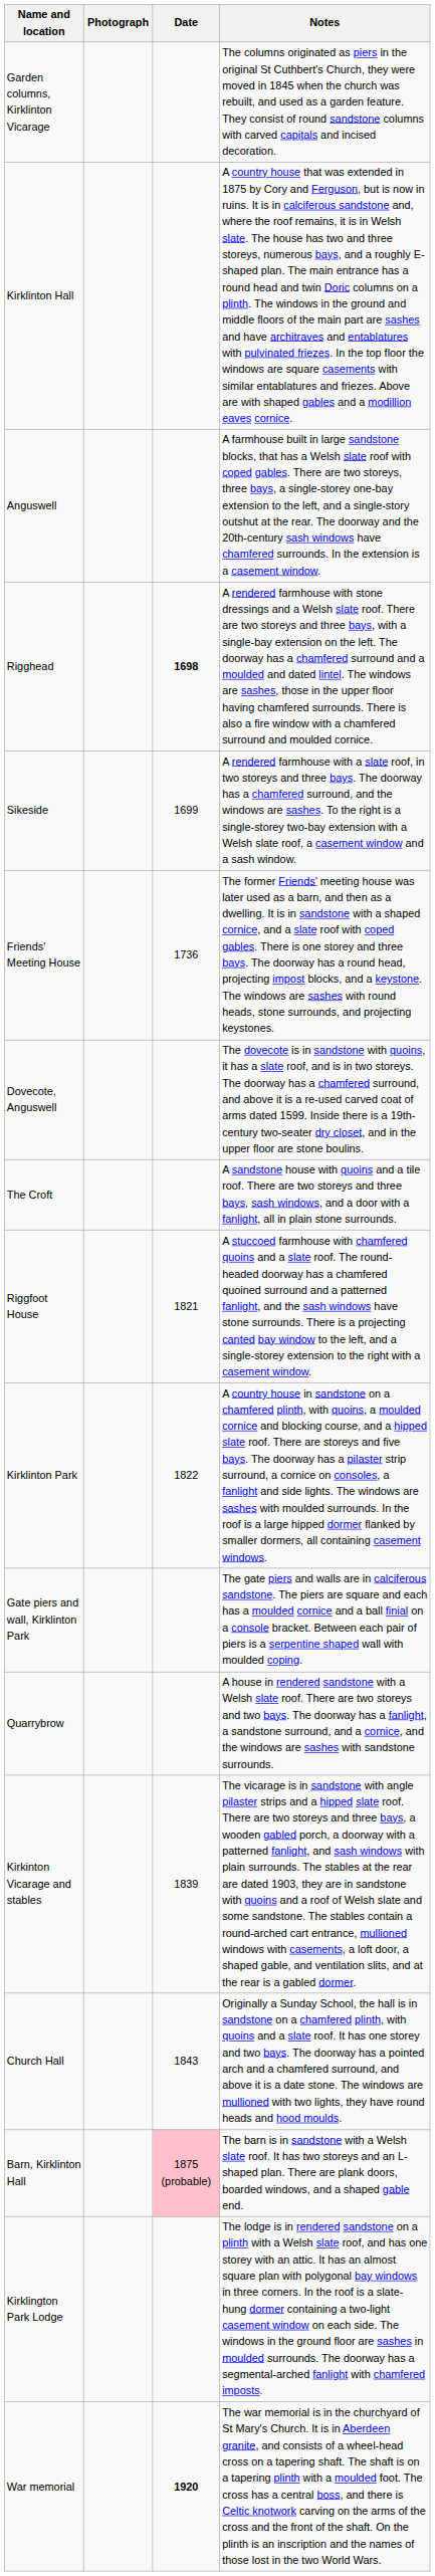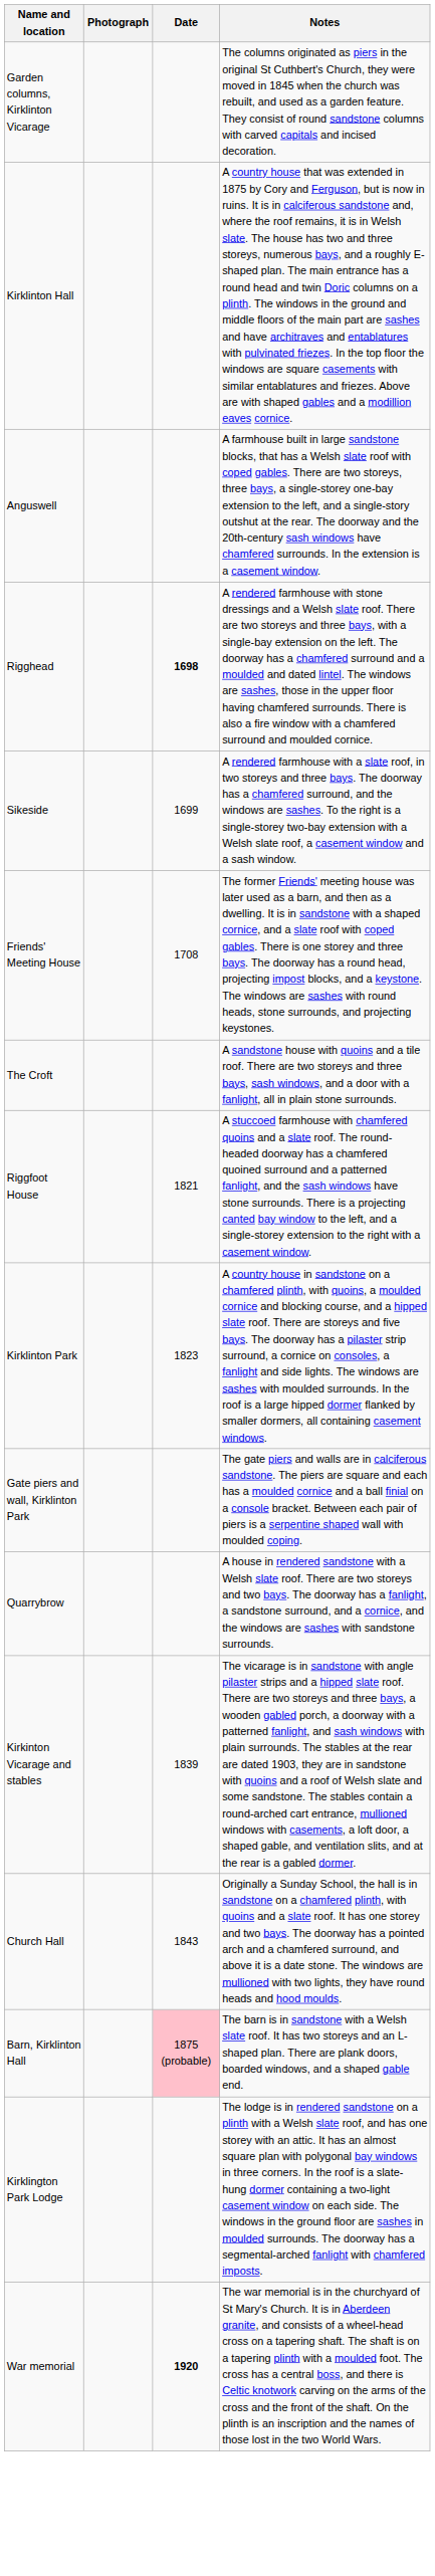 <table class="wikitable sortable plainrowheaders" style="width:100%;border:0px;text-align:left;line-height:150%;">
 <tr>
 <th scope="col"  style="width:150px">Name and location</th>
 <th scope="col"  style="width:100px" class="unsortable">Photograph</th>
 <th scope="col"  style="width:120px">Date</th>
 <th scope="col"  style="width:650px" class="unsortable">Notes</th>
 </tr>
 <tr>
 <td>Garden columns, Kirklinton Vicarage<br><small></small></td>
 <td></td>
 <td align="center"></td>
 <td>The columns originated as <a href='#'>piers</a> in the original St Cuthbert's Church, they were moved in 1845 when the church was rebuilt, and used as a garden feature.  They consist of round <a href='#'>sandstone</a> columns with carved <a href='#'>capitals</a> and incised decoration.</td>
 </tr>
 <tr>
 <td>Kirklinton Hall<br><small></small></td>
 <td></td>
 <td align="center"></td>
 <td>A <a href='#'>country house</a> that was extended in 1875 by Cory and <a href='#'>Ferguson</a>, but is now in ruins.  It is in <a href='#'>calciferous sandstone</a> and, where the roof remains, it is in Welsh <a href='#'>slate</a>.  The house has two and three storeys, numerous <a href='#'>bays</a>, and a roughly E-shaped plan.  The main entrance has a round head and twin <a href='#'>Doric</a> columns on a <a href='#'>plinth</a>.  The windows in the ground and middle floors of the main part are <a href='#'>sashes</a> and have <a href='#'>architraves</a> and <a href='#'>entablatures</a> with <a href='#'>pulvinated friezes</a>.  In the top floor the windows  are square <a href='#'>casements</a> with similar entablatures and friezes.  Above are with shaped <a href='#'>gables</a> and a <a href='#'>modillion</a> <a href='#'>eaves</a> <a href='#'>cornice</a>.</td>
 </tr>
 <tr>
 <td>Anguswell<br><small></small></td>
 <td></td>
 <td align="center"></td>
 <td>A farmhouse built in large <a href='#'>sandstone</a> blocks, that has a Welsh <a href='#'>slate</a> roof with <a href='#'>coped</a> <a href='#'>gables</a>.  There are two storeys, three <a href='#'>bays</a>, a single-storey one-bay extension to the left, and a single-story outshut at the rear.  The doorway and the 20th-century <a href='#'>sash windows</a> have <a href='#'>chamfered</a> surrounds.  In the extension is a <a href='#'>casement window</a>.</td>
 </tr>
 <tr>
 <td>Rigghead<br><small></small></td>
 <td></td>
 <td align="center"><strong>1698</strong></td>
 <td>A <a href='#'>rendered</a> farmhouse with stone dressings and a Welsh <a href='#'>slate</a> roof.  There are two storeys and three <a href='#'>bays</a>, with a single-bay extension on the left.  The doorway has a <a href='#'>chamfered</a> surround and a <a href='#'>moulded</a> and dated <a href='#'>lintel</a>.  The windows are <a href='#'>sashes</a>, those in the upper floor having chamfered surrounds.  There is also a fire window with a chamfered surround and moulded cornice.</td>
 </tr>
 <tr>
 <td>Sikeside<br><small></small></td>
 <td></td>
 <td align="center">1699</td>
 <td>A <a href='#'>rendered</a> farmhouse with a <a href='#'>slate</a> roof, in two storeys and three <a href='#'>bays</a>.  The doorway has a <a href='#'>chamfered</a> surround, and the windows are <a href='#'>sashes</a>.  To the right is a single-storey two-bay extension with a Welsh slate roof, a <a href='#'>casement window</a> and a sash window.</td>
 </tr>
 <tr>
 <td>Friends' Meeting House<br><small></small></td>
 <td></td>
-<td align="center">1736</td>
+<td align="center">1708</td>
 <td>The former <a href='#'>Friends'</a> meeting house was later used as a barn, and then as a dwelling.  It is in <a href='#'>sandstone</a> with a shaped <a href='#'>cornice</a>, and a <a href='#'>slate</a> roof with <a href='#'>coped</a> <a href='#'>gables</a>.  There is one storey and three <a href='#'>bays</a>.  The doorway has a round head, projecting <a href='#'>impost</a> blocks, and a <a href='#'>keystone</a>.  The windows are <a href='#'>sashes</a> with round heads, stone surrounds, and projecting keystones.</td>
-</tr>
-<tr>
-<td>Dovecote, Anguswell<br><small></small></td>
-<td></td>
-<td align="center"></td>
-<td>The <a href='#'>dovecote</a> is in <a href='#'>sandstone</a> with <a href='#'>quoins</a>, it has a <a href='#'>slate</a> roof, and is in two storeys.  The doorway has a <a href='#'>chamfered</a> surround, and above it is a re-used carved coat of arms dated 1599.  Inside there is a 19th-century two-seater <a href='#'>dry closet</a>, and in the upper floor are stone boulins.</td>
 </tr>
 <tr>
 <td>The Croft<br><small></small></td>
 <td></td>
 <td align="center"></td>
 <td>A <a href='#'>sandstone</a> house with <a href='#'>quoins</a> and a tile roof.  There are two storeys and three <a href='#'>bays</a>, <a href='#'>sash windows</a>, and a door with a <a href='#'>fanlight</a>, all in plain stone surrounds.</td>
 </tr>
 <tr>
 <td>Riggfoot House<br><small></small></td>
 <td></td>
 <td align="center">1821</td>
 <td>A <a href='#'>stuccoed</a> farmhouse with <a href='#'>chamfered</a> <a href='#'>quoins</a> and a <a href='#'>slate</a> roof.  The round-headed doorway has a chamfered quoined surround and a patterned <a href='#'>fanlight</a>, and the <a href='#'>sash windows</a> have stone surrounds.  There is a projecting <a href='#'>canted</a> <a href='#'>bay window</a> to the left, and a single-storey extension to the right with a <a href='#'>casement window</a>.</td>
 </tr>
 <tr>
 <td>Kirklinton Park<br><small></small></td>
 <td></td>
-<td align="center">1822</td>
+<td align="center">1823</td>
 <td>A <a href='#'>country house</a> in <a href='#'>sandstone</a> on a <a href='#'>chamfered</a> <a href='#'>plinth</a>, with <a href='#'>quoins</a>, a <a href='#'>moulded</a> <a href='#'>cornice</a> and blocking course, and a <a href='#'>hipped</a> <a href='#'>slate</a> roof.  There are  storeys and five <a href='#'>bays</a>.  The doorway has a <a href='#'>pilaster</a> strip surround, a cornice on <a href='#'>consoles</a>, a <a href='#'>fanlight</a> and side lights.  The windows are <a href='#'>sashes</a> with moulded surrounds.  In the roof is a large hipped <a href='#'>dormer</a> flanked by smaller dormers, all containing <a href='#'>casement windows</a>.</td>
 </tr>
 <tr>
 <td>Gate piers and wall, Kirklinton Park<br><small></small></td>
 <td></td>
 <td align="center"></td>
 <td>The gate <a href='#'>piers</a> and walls are in <a href='#'>calciferous sandstone</a>.  The piers are square and each has a <a href='#'>moulded</a> <a href='#'>cornice</a> and a ball <a href='#'>finial</a> on a <a href='#'>console</a> bracket.  Between each pair of piers is a <a href='#'>serpentine shaped</a> wall with moulded <a href='#'>coping</a>.</td>
 </tr>
 <tr>
 <td>Quarrybrow<br><small></small></td>
 <td></td>
 <td align="center"></td>
 <td>A house in <a href='#'>rendered</a> <a href='#'>sandstone</a> with a Welsh <a href='#'>slate</a> roof.  There are two storeys and two <a href='#'>bays</a>.  The doorway has a <a href='#'>fanlight</a>, a sandstone surround, and a <a href='#'>cornice</a>, and the windows are <a href='#'>sashes</a> with sandstone surrounds.</td>
 </tr>
 <tr>
 <td>Kirkinton Vicarage and stables<br><small></small></td>
 <td></td>
 <td align="center">1839</td>
 <td>The vicarage is in <a href='#'>sandstone</a> with angle <a href='#'>pilaster</a> strips and a <a href='#'>hipped</a> <a href='#'>slate</a> roof.  There are two storeys and three <a href='#'>bays</a>, a wooden <a href='#'>gabled</a> porch, a doorway with a patterned <a href='#'>fanlight</a>, and <a href='#'>sash windows</a> with plain surrounds.  The stables at the rear are dated 1903, they are in sandstone with <a href='#'>quoins</a> and a roof of Welsh slate and some sandstone.  The stables contain a round-arched cart entrance, <a href='#'>mullioned</a> windows with <a href='#'>casements</a>, a loft door, a shaped gable, and ventilation slits, and at the rear is a gabled <a href='#'>dormer</a>.</td>
 </tr>
 <tr>
 <td>Church Hall<br><small></small></td>
 <td></td>
 <td align="center">1843</td>
 <td>Originally a Sunday School, the hall is in <a href='#'>sandstone</a> on a <a href='#'>chamfered</a> <a href='#'>plinth</a>, with <a href='#'>quoins</a> and a <a href='#'>slate</a> roof.  It has one storey and two <a href='#'>bays</a>.  The doorway has a pointed arch and a chamfered surround, and above it is a date stone.  The windows are <a href='#'>mullioned</a> with two lights, they have round heads and <a href='#'>hood moulds</a>.</td>
 </tr>
 <tr>
 <td>Barn, Kirklinton Hall<br><small></small></td>
 <td></td>
 <td align="center" style="background: pink;">1875 (probable)</td>
 <td>The barn is in <a href='#'>sandstone</a> with a Welsh <a href='#'>slate</a> roof.  It has two storeys and an L-shaped plan.  There are plank doors, boarded windows, and a shaped <a href='#'>gable</a> end.</td>
 </tr>
 <tr>
 <td>Kirklington Park Lodge<br><small></small></td>
 <td></td>
 <td align="center"></td>
 <td>The lodge is in <a href='#'>rendered</a> <a href='#'>sandstone</a> on a <a href='#'>plinth</a> with a Welsh <a href='#'>slate</a> roof, and has one storey with an attic.  It has an almost square plan with polygonal <a href='#'>bay windows</a> in three corners.  In the roof is a slate-hung <a href='#'>dormer</a> containing a two-light <a href='#'>casement window</a> on each side.  The windows in the ground floor are <a href='#'>sashes</a> in <a href='#'>moulded</a> surrounds.  The doorway has a segmental-arched <a href='#'>fanlight</a> with <a href='#'>chamfered</a> <a href='#'>imposts</a>.</td>
 </tr>
 <tr>
 <td>War memorial<br><small></small></td>
 <td></td>
 <td align="center"><strong>1920</strong></td>
 <td>The war memorial is in the churchyard of St Mary's Church.  It is in <a href='#'>Aberdeen</a> <a href='#'>granite</a>, and consists of a wheel-head cross on a tapering shaft.  The shaft is on a tapering <a href='#'>plinth</a> with a <a href='#'>moulded</a> foot.  The cross has a central <a href='#'>boss</a>, and there is <a href='#'>Celtic knotwork</a> carving on the arms of the cross and the front of the shaft.  On the plinth is an inscription and the names of those lost in the two World Wars.</td>
 </tr>
 <tr>
 </tr>
 </table>
